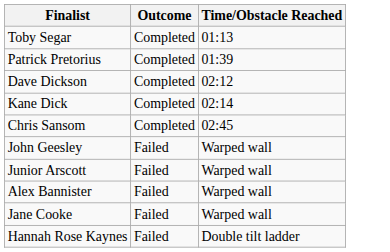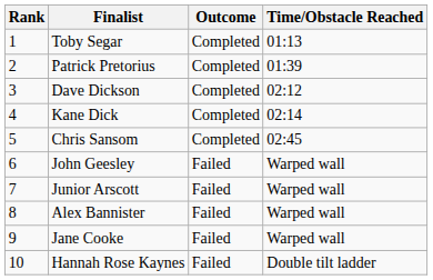 <table class="wikitable">
 <tr>
+<th>Rank</th>
 <th>Finalist</th>
 <th>Outcome</th>
 <th>Time/Obstacle Reached</th>
 </tr>
 <tr>
+<td>1</td>
 <td>Toby Segar</td>
 <td>Completed</td>
 <td>01:13</td>
 </tr>
 <tr>
+<td>2</td>
 <td>Patrick Pretorius</td>
 <td>Completed</td>
 <td>01:39</td>
 </tr>
 <tr>
+<td>3</td>
 <td>Dave Dickson</td>
 <td>Completed</td>
 <td>02:12</td>
 </tr>
 <tr>
+<td>4</td>
 <td>Kane Dick</td>
 <td>Completed</td>
 <td>02:14</td>
 </tr>
 <tr>
+<td>5</td>
 <td>Chris Sansom</td>
 <td>Completed</td>
 <td>02:45</td>
 </tr>
 <tr>
+<td>6</td>
 <td>John Geesley</td>
 <td>Failed</td>
 <td>Warped wall</td>
 </tr>
 <tr>
+<td>7</td>
 <td>Junior Arscott</td>
 <td>Failed</td>
 <td>Warped wall</td>
 </tr>
 <tr>
+<td>8</td>
 <td>Alex Bannister</td>
 <td>Failed</td>
 <td>Warped wall</td>
 </tr>
 <tr>
+<td>9</td>
 <td>Jane Cooke</td>
 <td>Failed</td>
 <td>Warped wall</td>
 </tr>
 <tr>
+<td>10</td>
 <td>Hannah Rose Kaynes</td>
 <td>Failed</td>
 <td>Double tilt ladder</td>
 </tr>
 </table>
